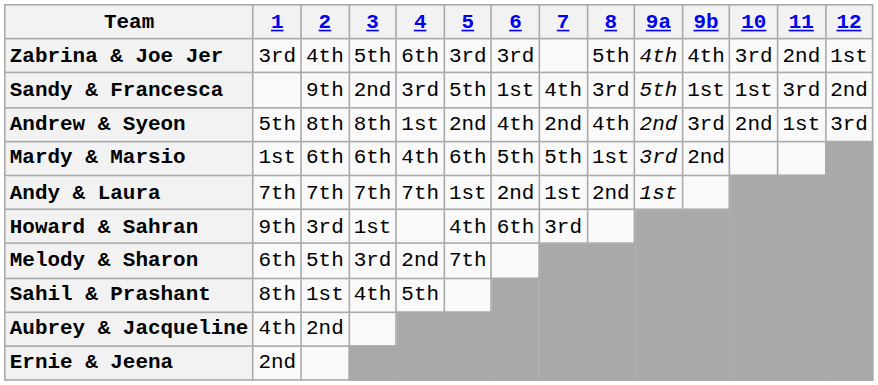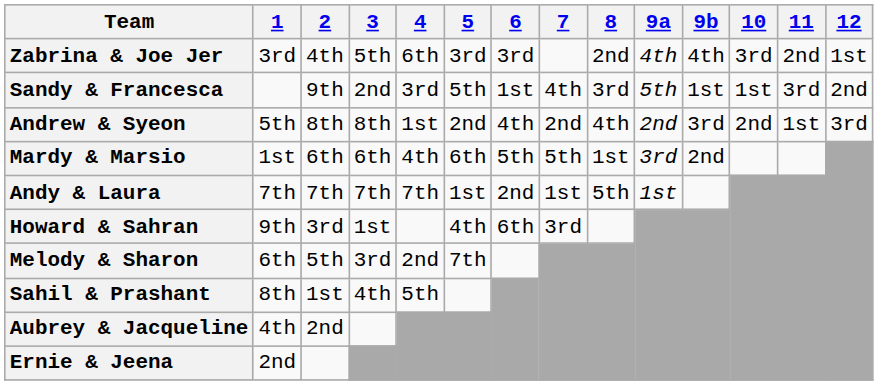 <table class="wikitable sortable" style="text-align:left;">
 <tr>
 <th scope="col" class="unsortable">Team</th>
 <th scope="col"><a href='#'>1</a></th>
 <th scope="col"><a href='#'>2</a></th>
 <th scope="col"><a href='#'>3</a><span></span></th>
 <th scope="col"><a href='#'>4</a></th>
 <th scope="col"><a href='#'>5</a></th>
 <th scope="col"><a href='#'>6</a></th>
 <th scope="col"><a href='#'>7</a></th>
 <th scope="col"><a href='#'>8</a></th>
 <th scope="col"><a href='#'>9a</a></th>
 <th scope="col"><a href='#'>9b</a></th>
 <th scope="col"><a href='#'>10</a></th>
 <th scope="col"><a href='#'>11</a></th>
 <th scope="col"><a href='#'>12</a></th>
 </tr>
 <tr>
 <th scope="row" style="text-align:left">Zabrina & Joe Jer</th>
 <td>3rd</td>
 <td>4th</td>
 <td>5th</td>
 <td>6th</td>
 <td>3rd</td>
 <td>3rd</td>
 <td></td>
-<td>5th</td>
+<td>2nd</td>
 <td><em>4th</em></td>
 <td>4th</td>
 <td>3rd</td>
 <td>2nd</td>
 <td>1st</td>
 </tr>
 <tr>
 <th scope="row" style="text-align:left">Sandy & Francesca</th>
 <td></td>
 <td>9th</td>
 <td>2nd</td>
 <td>3rd</td>
 <td>5th</td>
 <td>1st</td>
 <td>4th</td>
 <td>3rd</td>
 <td><em>5th</em></td>
 <td>1st</td>
 <td>1st</td>
 <td>3rd</td>
 <td>2nd</td>
 </tr>
 <tr>
 <th scope="row" style="text-align:left">Andrew & Syeon</th>
 <td>5th</td>
 <td>8th</td>
 <td>8th</td>
 <td>1st</td>
 <td>2nd</td>
 <td>4th</td>
 <td>2nd</td>
 <td>4th</td>
 <td><em>2nd</em></td>
 <td>3rd</td>
 <td>2nd</td>
 <td>1st</td>
 <td>3rd</td>
 </tr>
 <tr>
 <th scope="row" style="text-align:left">Mardy & Marsio</th>
 <td>1st</td>
 <td>6th</td>
 <td>6th</td>
 <td>4th</td>
 <td>6th</td>
 <td>5th</td>
 <td>5th</td>
 <td>1st</td>
 <td><em>3rd</em></td>
 <td>2nd</td>
 <td></td>
 <td></td>
 <td rowspan="7" style="background:darkgrey;"></td>
 </tr>
 <tr>
 <th scope="row" style="text-align:left">Andy & Laura</th>
 <td>7th</td>
 <td>7th</td>
 <td>7th</td>
 <td>7th</td>
 <td>1st</td>
 <td>2nd</td>
 <td>1st</td>
-<td>2nd</td>
+<td>5th</td>
 <td><em>1st</em></td>
 <td></td>
 <td colspan="2" rowspan="6" style="background:darkgrey;"></td>
 </tr>
 <tr>
 <th scope="row" style="text-align:left">Howard & Sahran</th>
 <td>9th</td>
 <td>3rd</td>
 <td>1st</td>
 <td></td>
 <td>4th</td>
 <td>6th</td>
 <td>3rd</td>
 <td></td>
 <td colspan="2" rowspan="5" style="background:darkgrey;"></td>
 </tr>
 <tr>
 <th scope="row" style="text-align:left">Melody & Sharon</th>
 <td>6th</td>
 <td>5th</td>
 <td>3rd</td>
 <td>2nd</td>
 <td>7th</td>
 <td></td>
 <td colspan="2" rowspan="4" style="background:darkgrey;"></td>
 </tr>
 <tr>
 <th scope="row" style="text-align:left">Sahil & Prashant</th>
 <td>8th</td>
 <td>1st</td>
 <td>4th</td>
 <td>5th</td>
 <td></td>
 <td rowspan="3" style="background:darkgrey;"></td>
 </tr>
 <tr>
 <th scope="row" style="text-align:left">Aubrey & Jacqueline</th>
 <td>4th</td>
 <td>2nd</td>
 <td></td>
 <td colspan="2" rowspan="2" style="background:darkgrey;"></td>
 </tr>
 <tr>
 <th scope="row" style="text-align:left">Ernie & Jeena</th>
 <td>2nd</td>
 <td></td>
 <td rowspan="1" style="background:darkgrey;"></td>
 </tr>
 </table>
